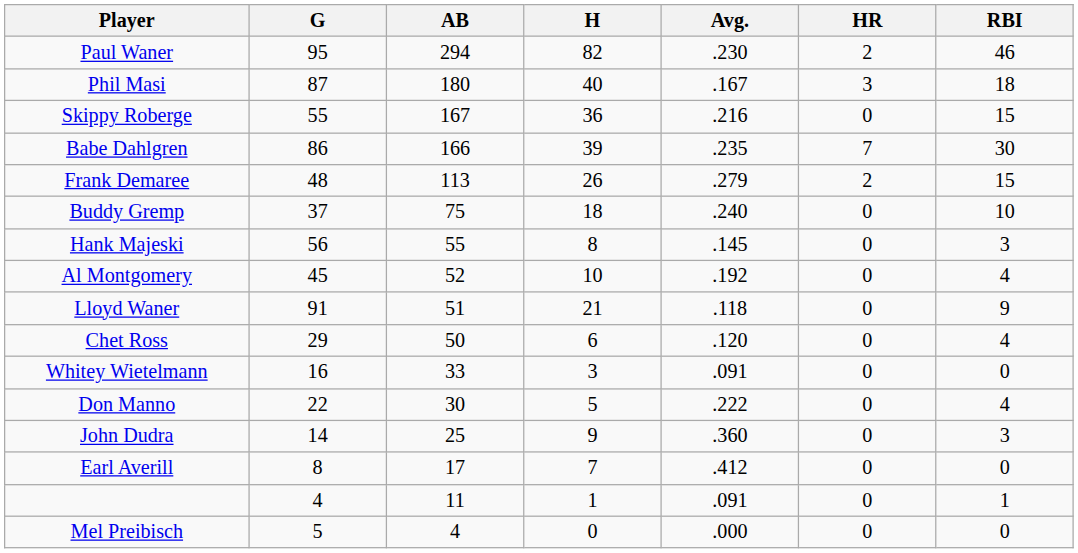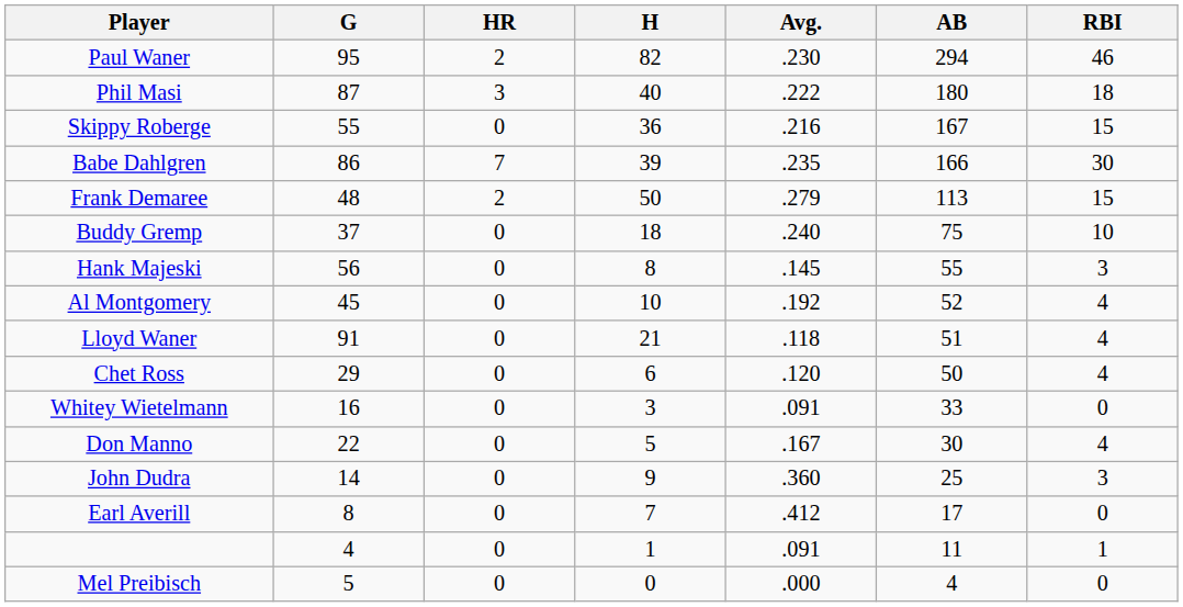 <table class="wikitable sortable">
 <tr>
 <th bgcolor="#DDDDFF" width="16%">Player</th>
 <th bgcolor="#DDDDFF" width="9%">G</th>
-<th bgcolor="#DDDDFF" width="9%">AB</th>
+<th bgcolor="#DDDDFF" width="9%">HR</th>
 <th bgcolor="#DDDDFF" width="9%">H</th>
 <th bgcolor="#DDDDFF" width="9%">Avg.</th>
-<th bgcolor="#DDDDFF" width="9%">HR</th>
+<th bgcolor="#DDDDFF" width="9%">AB</th>
 <th bgcolor="#DDDDFF" width="9%">RBI</th>
 </tr>
 <tr align="center">
 <td><a href='#'>Paul Waner</a></td>
 <td>95</td>
-<td>294</td>
+<td>2</td>
 <td>82</td>
 <td>.230</td>
-<td>2</td>
+<td>294</td>
 <td>46</td>
 </tr>
 <tr align="center">
 <td><a href='#'>Phil Masi</a></td>
 <td>87</td>
+<td>3</td>
+<td>40</td>
+<td>.222</td>
 <td>180</td>
-<td>40</td>
-<td>.167</td>
-<td>3</td>
 <td>18</td>
 </tr>
 <tr align="center">
 <td><a href='#'>Skippy Roberge</a></td>
 <td>55</td>
-<td>167</td>
+<td>0</td>
 <td>36</td>
 <td>.216</td>
-<td>0</td>
+<td>167</td>
 <td>15</td>
 </tr>
 <tr align="center">
 <td><a href='#'>Babe Dahlgren</a></td>
 <td>86</td>
-<td>166</td>
+<td>7</td>
 <td>39</td>
 <td>.235</td>
-<td>7</td>
+<td>166</td>
 <td>30</td>
 </tr>
 <tr align="center">
 <td><a href='#'>Frank Demaree</a></td>
 <td>48</td>
+<td>2</td>
+<td>50</td>
+<td>.279</td>
 <td>113</td>
-<td>26</td>
-<td>.279</td>
-<td>2</td>
 <td>15</td>
 </tr>
 <tr align="center">
 <td><a href='#'>Buddy Gremp</a></td>
 <td>37</td>
-<td>75</td>
+<td>0</td>
 <td>18</td>
 <td>.240</td>
-<td>0</td>
+<td>75</td>
 <td>10</td>
 </tr>
 <tr align="center">
 <td><a href='#'>Hank Majeski</a></td>
 <td>56</td>
-<td>55</td>
+<td>0</td>
 <td>8</td>
 <td>.145</td>
-<td>0</td>
+<td>55</td>
 <td>3</td>
 </tr>
 <tr align="center">
 <td><a href='#'>Al Montgomery</a></td>
 <td>45</td>
-<td>52</td>
+<td>0</td>
 <td>10</td>
 <td>.192</td>
-<td>0</td>
+<td>52</td>
 <td>4</td>
 </tr>
 <tr align="center">
 <td><a href='#'>Lloyd Waner</a></td>
 <td>91</td>
-<td>51</td>
+<td>0</td>
 <td>21</td>
 <td>.118</td>
-<td>0</td>
-<td>9</td>
+<td>51</td>
+<td>4</td>
 </tr>
 <tr align="center">
 <td><a href='#'>Chet Ross</a></td>
 <td>29</td>
-<td>50</td>
+<td>0</td>
 <td>6</td>
 <td>.120</td>
-<td>0</td>
+<td>50</td>
 <td>4</td>
 </tr>
 <tr align="center">
 <td><a href='#'>Whitey Wietelmann</a></td>
 <td>16</td>
-<td>33</td>
+<td>0</td>
 <td>3</td>
 <td>.091</td>
-<td>0</td>
+<td>33</td>
 <td>0</td>
 </tr>
 <tr align="center">
 <td><a href='#'>Don Manno</a></td>
 <td>22</td>
+<td>0</td>
+<td>5</td>
+<td>.167</td>
 <td>30</td>
-<td>5</td>
-<td>.222</td>
-<td>0</td>
 <td>4</td>
 </tr>
 <tr align="center">
 <td><a href='#'>John Dudra</a></td>
 <td>14</td>
-<td>25</td>
+<td>0</td>
 <td>9</td>
 <td>.360</td>
-<td>0</td>
+<td>25</td>
 <td>3</td>
 </tr>
 <tr align="center">
 <td><a href='#'>Earl Averill</a></td>
 <td>8</td>
-<td>17</td>
+<td>0</td>
 <td>7</td>
 <td>.412</td>
-<td>0</td>
+<td>17</td>
 <td>0</td>
 </tr>
 <tr align="center">
 <td></td>
 <td>4</td>
-<td>11</td>
+<td>0</td>
 <td>1</td>
 <td>.091</td>
-<td>0</td>
+<td>11</td>
 <td>1</td>
 </tr>
 <tr align="center">
 <td><a href='#'>Mel Preibisch</a></td>
 <td>5</td>
-<td>4</td>
+<td>0</td>
 <td>0</td>
 <td>.000</td>
-<td>0</td>
+<td>4</td>
 <td>0</td>
 </tr>
 </table>
